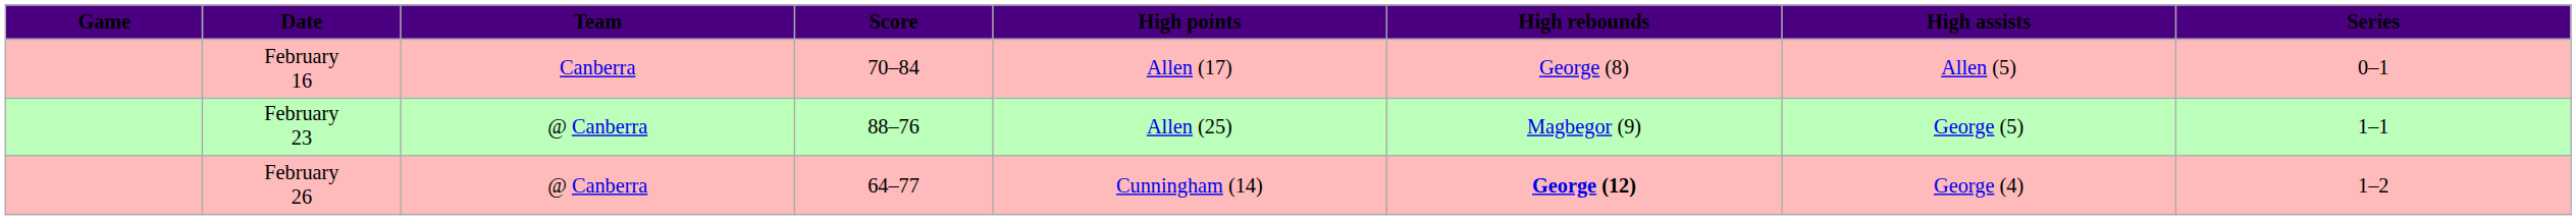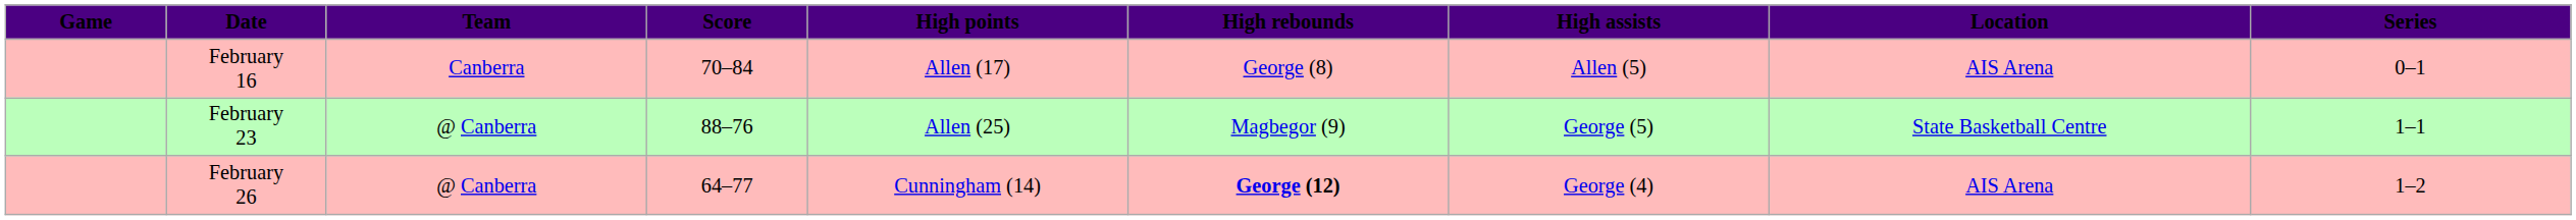 <table class="wikitable" style="font-size:90%; text-align: center; width: 90%; margin:1em auto;">
 <tr>
 <th style="background:indigo; width: 5%;"><span>Game</span></th>
 <th style="background:indigo; width: 5%;"><span>Date</span></th>
 <th style="background:indigo; width: 10%;"><span>Team</span></th>
 <th style="background:indigo; width: 5%;"><span>Score</span></th>
 <th style="background:indigo; width: 10%;"><span>High points</span></th>
 <th style="background:indigo; width: 10%;"><span>High rebounds</span></th>
 <th style="background:indigo; width: 10%;"><span>High assists</span></th>
+<th style="background:indigo; width: 15%;"><span>Location</span></th>
 <th style="background:indigo; width: 10%;"><span>Series</span></th>
 </tr>
 <tr style= "background:#fbb;">
 <td></td>
 <td>February <br> 16</td>
 <td><a href='#'>Canberra</a></td>
 <td>70–84</td>
 <td><a href='#'>Allen</a> (17)</td>
 <td><a href='#'>George</a> (8)</td>
 <td><a href='#'>Allen</a> (5)</td>
+<td><a href='#'>AIS Arena</a></td>
 <td>0–1</td>
 </tr>
 <tr style= "background:#bfb;">
 <td></td>
 <td>February <br> 23</td>
 <td>@ <a href='#'>Canberra</a></td>
 <td>88–76</td>
 <td><a href='#'>Allen</a> (25)</td>
 <td><a href='#'>Magbegor</a> (9)</td>
 <td><a href='#'>George</a> (5)</td>
+<td><a href='#'>State Basketball Centre</a></td>
 <td>1–1</td>
 </tr>
 <tr style= "background:#fbb;">
 <td></td>
 <td>February <br> 26</td>
 <td>@ <a href='#'>Canberra</a></td>
 <td>64–77</td>
 <td><a href='#'>Cunningham</a> (14)</td>
 <td><strong><a href='#'>George</a> (12)</strong></td>
 <td><a href='#'>George</a> (4)</td>
+<td><a href='#'>AIS Arena</a></td>
 <td>1–2</td>
 </tr>
 </table>
